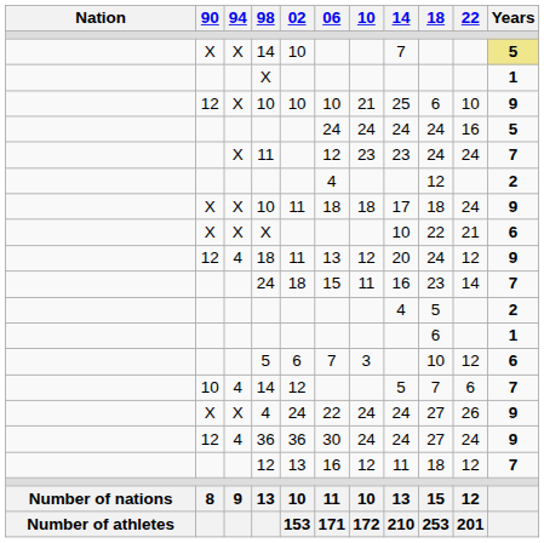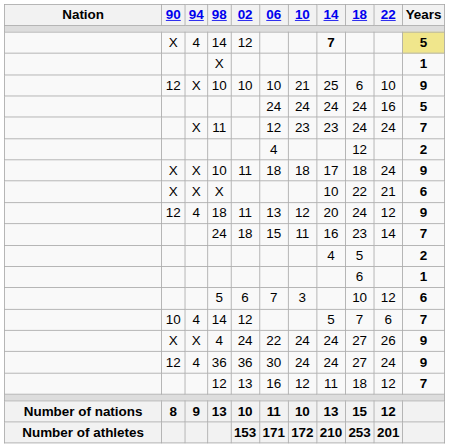 <table class="wikitable" style="text-align:center;">
 <tr>
 <th width=180>Nation</th>
 <th width=20><a href='#'>90</a></th>
 <th width=20><a href='#'>94</a></th>
 <th width=20><a href='#'>98</a></th>
 <th width=20><a href='#'>02</a></th>
 <th width=20><a href='#'>06</a></th>
 <th width=20><a href='#'>10</a></th>
 <th width=20><a href='#'>14</a></th>
 <th width=20><a href='#'>18</a></th>
 <th width=20><a href='#'>22</a></th>
 <th width=40>Years</th>
 </tr>
 <tr bgcolor=#DDDDDD>
 <td colspan=11></td>
 </tr>
 <tr>
 <td align=left></td>
 <td>X</td>
-<td>X</td>
+<td>4</td>
 <td>14</td>
-<td>10</td>
+<td>12</td>
 <td></td>
 <td></td>
-<td>7</td>
+<td><strong>7</strong></td>
 <td></td>
 <td></td>
 <td style="background: khaki;"><strong>5</strong></td>
 </tr>
 <tr>
 <td align=left></td>
 <td></td>
 <td></td>
 <td>X</td>
 <td></td>
 <td></td>
 <td></td>
 <td></td>
 <td></td>
 <td></td>
 <td><strong>1</strong></td>
 </tr>
 <tr>
 <td align=left></td>
 <td>12</td>
 <td>X</td>
 <td>10</td>
 <td>10</td>
 <td>10</td>
 <td>21</td>
 <td>25</td>
 <td>6</td>
 <td>10</td>
 <td><strong>9</strong></td>
 </tr>
 <tr>
 <td align=left></td>
 <td></td>
 <td></td>
 <td></td>
 <td></td>
 <td>24</td>
 <td>24</td>
 <td>24</td>
 <td>24</td>
 <td>16</td>
 <td><strong>5</strong></td>
 </tr>
 <tr>
 <td align=left></td>
 <td></td>
 <td>X</td>
 <td>11</td>
 <td></td>
 <td>12</td>
 <td>23</td>
 <td>23</td>
 <td>24</td>
 <td>24</td>
 <td><strong>7</strong></td>
 </tr>
 <tr>
 <td align=left></td>
 <td></td>
 <td></td>
 <td></td>
 <td></td>
 <td>4</td>
 <td></td>
 <td></td>
 <td>12</td>
 <td></td>
 <td><strong>2</strong></td>
 </tr>
 <tr>
 <td align=left></td>
 <td>X</td>
 <td>X</td>
 <td>10</td>
 <td>11</td>
 <td>18</td>
 <td>18</td>
 <td>17</td>
 <td>18</td>
 <td>24</td>
 <td><strong>9</strong></td>
 </tr>
 <tr>
 <td align=left></td>
 <td>X</td>
 <td>X</td>
 <td>X</td>
 <td></td>
 <td></td>
 <td></td>
 <td>10</td>
 <td>22</td>
 <td>21</td>
 <td><strong>6</strong></td>
 </tr>
 <tr>
 <td align=left></td>
 <td>12</td>
 <td>4</td>
 <td>18</td>
 <td>11</td>
 <td>13</td>
 <td>12</td>
 <td>20</td>
 <td>24</td>
 <td>12</td>
 <td><strong>9</strong></td>
 </tr>
 <tr>
 <td align=left></td>
 <td></td>
 <td></td>
 <td>24</td>
 <td>18</td>
 <td>15</td>
 <td>11</td>
 <td>16</td>
 <td>23</td>
 <td>14</td>
 <td><strong>7</strong></td>
 </tr>
 <tr>
 <td align=left></td>
 <td></td>
 <td></td>
 <td></td>
 <td></td>
 <td></td>
 <td></td>
 <td>4</td>
 <td>5</td>
 <td></td>
 <td><strong>2</strong></td>
 </tr>
 <tr>
 <td align=left></td>
 <td></td>
 <td></td>
 <td></td>
 <td></td>
 <td></td>
 <td></td>
 <td></td>
 <td>6</td>
 <td></td>
 <td><strong>1</strong></td>
 </tr>
 <tr>
 <td align=left></td>
 <td></td>
 <td></td>
 <td>5</td>
 <td>6</td>
 <td>7</td>
 <td>3</td>
 <td></td>
 <td>10</td>
 <td>12</td>
 <td><strong>6</strong></td>
 </tr>
 <tr>
 <td align=left></td>
 <td>10</td>
 <td>4</td>
 <td>14</td>
 <td>12</td>
 <td></td>
 <td></td>
 <td>5</td>
 <td>7</td>
 <td>6</td>
 <td><strong>7</strong></td>
 </tr>
 <tr>
 <td align=left></td>
 <td>X</td>
 <td>X</td>
 <td>4</td>
 <td>24</td>
 <td>22</td>
 <td>24</td>
 <td>24</td>
 <td>27</td>
 <td>26</td>
 <td><strong>9</strong></td>
 </tr>
 <tr>
 <td align=left></td>
 <td>12</td>
 <td>4</td>
 <td>36</td>
 <td>36</td>
 <td>30</td>
 <td>24</td>
 <td>24</td>
 <td>27</td>
 <td>24</td>
 <td><strong>9</strong></td>
 </tr>
 <tr>
 <td align=left></td>
 <td></td>
 <td></td>
 <td>12</td>
 <td>13</td>
 <td>16</td>
 <td>12</td>
 <td>11</td>
 <td>18</td>
 <td>12</td>
 <td><strong>7</strong></td>
 </tr>
 <tr bgcolor=#DDDDDD>
 <td colspan=11></td>
 </tr>
 <tr>
 <th>Number of nations</th>
 <th>8</th>
 <th>9</th>
 <th>13</th>
 <th>10</th>
 <th>11</th>
 <th>10</th>
 <th>13</th>
 <th>15</th>
 <th>12</th>
 <th></th>
 </tr>
 <tr>
 <th>Number of athletes</th>
 <th></th>
 <th></th>
 <th></th>
 <th>153</th>
 <th>171</th>
 <th>172</th>
 <th>210</th>
 <th>253</th>
 <th>201</th>
 <th></th>
 </tr>
 </table>
